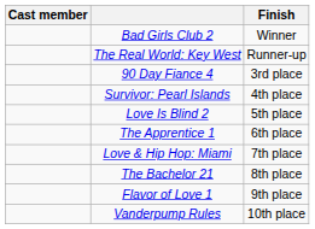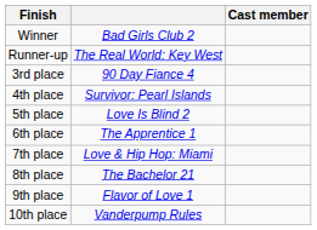 <table class="wikitable sortable" style="text-align:center;">
 <tr>
+<th>Finish</th>
+<th></th>
 <th>Cast member</th>
-<th></th>
-<th>Finish</th>
 </tr>
 <tr>
+<td>Winner</td>
+<td><em><a href='#'>Bad Girls Club 2</a></em></td>
 <td></td>
-<td><em><a href='#'>Bad Girls Club 2</a></em></td>
-<td>Winner</td>
 </tr>
 <tr>
+<td nowrap>Runner-up</td>
+<td nowrap><em><a href='#'>The Real World: Key West</a></em></td>
 <td></td>
-<td nowrap><em><a href='#'>The Real World: Key West</a></em></td>
-<td nowrap>Runner-up</td>
 </tr>
 <tr>
+<td>3rd place</td>
+<td><a href='#'><em>90 Day Fiance 4</em></a></td>
 <td></td>
-<td><a href='#'><em>90 Day Fiance 4</em></a></td>
-<td>3rd place</td>
 </tr>
 <tr>
+<td>4th place</td>
+<td><em><a href='#'>Survivor: Pearl Islands</a></em></td>
 <td></td>
-<td><em><a href='#'>Survivor: Pearl Islands</a></em></td>
-<td>4th place</td>
 </tr>
 <tr>
+<td>5th place</td>
+<td><em><a href='#'>Love Is Blind 2</a></em></td>
 <td nowrap></td>
-<td><em><a href='#'>Love Is Blind 2</a></em></td>
-<td>5th place</td>
 </tr>
 <tr>
+<td>6th place</td>
+<td><em><a href='#'>The Apprentice 1</a></em></td>
 <td nowrap></td>
-<td><em><a href='#'>The Apprentice 1</a></em></td>
-<td>6th place</td>
 </tr>
 <tr>
+<td>7th place</td>
+<td><em><a href='#'>Love & Hip Hop: Miami</a></em></td>
 <td></td>
-<td><em><a href='#'>Love & Hip Hop: Miami</a></em></td>
-<td>7th place</td>
 </tr>
 <tr>
+<td>8th place</td>
+<td><a href='#'><em>The Bachelor 21</em></a></td>
 <td></td>
-<td><a href='#'><em>The Bachelor 21</em></a></td>
-<td>8th place</td>
 </tr>
 <tr>
+<td>9th place</td>
+<td><em><a href='#'>Flavor of Love 1</a></em></td>
 <td></td>
-<td><em><a href='#'>Flavor of Love 1</a></em></td>
-<td>9th place</td>
 </tr>
 <tr>
+<td nowrap>10th place</td>
+<td><em><a href='#'>Vanderpump Rules</a></em></td>
 <td></td>
-<td><em><a href='#'>Vanderpump Rules</a></em></td>
-<td nowrap>10th place</td>
 </tr>
 </table>
